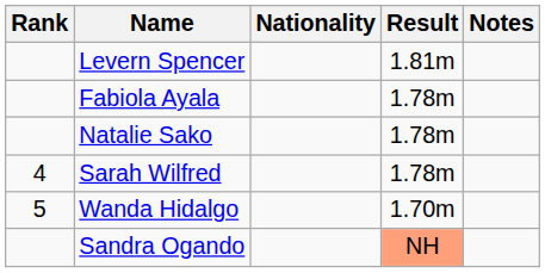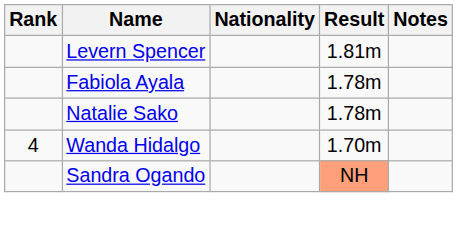 <table class="wikitable sortable" style="text-align:center">
 <tr>
 <th>Rank</th>
 <th>Name</th>
 <th>Nationality</th>
 <th>Result</th>
 <th>Notes</th>
 </tr>
 <tr>
 <td align=center></td>
 <td align=left><a href='#'>Levern Spencer</a></td>
 <td align=left></td>
 <td>1.81m</td>
 <td></td>
 </tr>
 <tr>
 <td align=center></td>
 <td align=left><a href='#'>Fabiola Ayala</a></td>
 <td align=left></td>
 <td>1.78m</td>
 <td></td>
 </tr>
 <tr>
 <td align=center></td>
 <td align=left><a href='#'>Natalie Sako</a></td>
 <td align=left></td>
 <td>1.78m</td>
 <td></td>
 </tr>
 <tr>
 <td align=center>4</td>
-<td align=left><a href='#'>Sarah Wilfred</a></td>
-<td align=left></td>
-<td>1.78m</td>
-<td></td>
-</tr>
-<tr>
-<td align=center>5</td>
 <td align=left><a href='#'>Wanda Hidalgo</a></td>
 <td align=left></td>
 <td>1.70m</td>
 <td></td>
 </tr>
 <tr>
 <td align=center></td>
 <td align=left><a href='#'>Sandra Ogando</a></td>
 <td align=left></td>
 <td style="background: lightsalmon;">NH</td>
 <td></td>
 </tr>
 </table>
